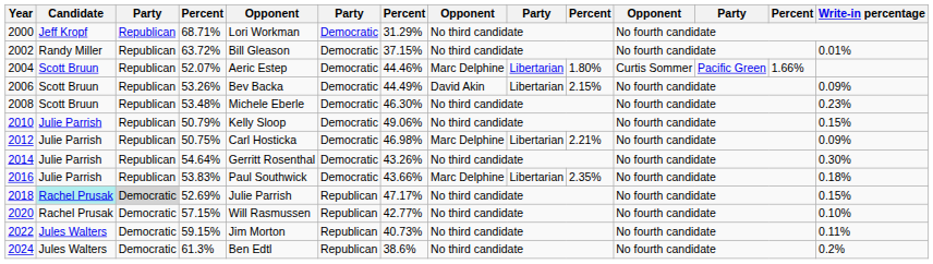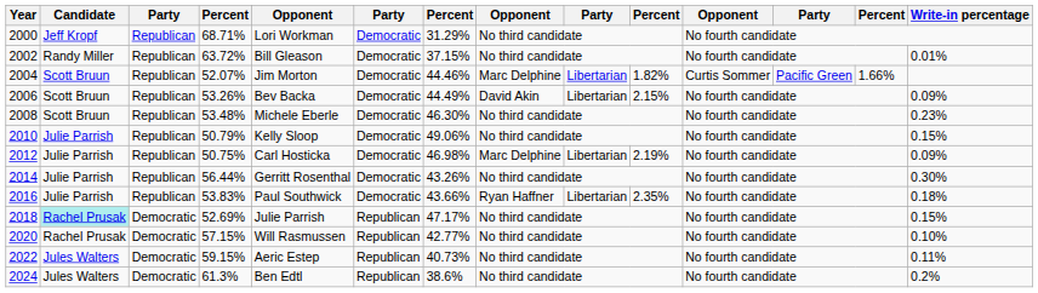 <table class="wikitable sortable" style="margin:0.5em auto; font-size:95%;">
 <tr>
 <th>Year</th>
 <th>Candidate</th>
 <th>Party</th>
 <th>Percent</th>
 <th>Opponent</th>
 <th>Party</th>
 <th>Percent</th>
 <th>Opponent</th>
 <th>Party</th>
 <th>Percent</th>
 <th>Opponent</th>
 <th>Party</th>
 <th>Percent</th>
 <th><a href='#'>Write-in</a> percentage</th>
 </tr>
 <tr>
 <td>2000</td>
 <td><a href='#'>Jeff Kropf</a></td>
 <td><a href='#'>Republican</a></td>
 <td>68.71%</td>
 <td>Lori Workman</td>
 <td><a href='#'>Democratic</a></td>
 <td>31.29%</td>
 <td colspan="3">No third candidate</td>
 <td colspan="4">No fourth candidate</td>
 </tr>
 <tr>
 <td>2002</td>
 <td>Randy Miller</td>
 <td>Republican</td>
 <td>63.72%</td>
 <td>Bill Gleason</td>
 <td>Democratic</td>
 <td>37.15%</td>
 <td colspan="3">No third candidate</td>
 <td colspan="3">No fourth candidate</td>
 <td>0.01%</td>
 </tr>
 <tr>
 <td>2004</td>
 <td><a href='#'>Scott Bruun</a></td>
 <td>Republican</td>
 <td>52.07%</td>
-<td>Aeric Estep</td>
+<td>Jim Morton</td>
 <td>Democratic</td>
 <td>44.46%</td>
 <td>Marc Delphine</td>
 <td><a href='#'>Libertarian</a></td>
-<td>1.80%</td>
+<td>1.82%</td>
 <td>Curtis Sommer</td>
 <td><a href='#'>Pacific Green</a></td>
 <td>1.66%</td>
 <td></td>
 </tr>
 <tr>
 <td>2006</td>
 <td>Scott Bruun</td>
 <td>Republican</td>
 <td>53.26%</td>
 <td>Bev Backa</td>
 <td>Democratic</td>
 <td>44.49%</td>
 <td>David Akin</td>
 <td>Libertarian</td>
 <td>2.15%</td>
 <td colspan="3">No fourth candidate</td>
 <td>0.09%</td>
 </tr>
 <tr>
 <td>2008</td>
 <td>Scott Bruun</td>
 <td>Republican</td>
 <td>53.48%</td>
 <td>Michele Eberle</td>
 <td>Democratic</td>
 <td>46.30%</td>
 <td colspan="3">No third candidate</td>
 <td colspan="3">No fourth candidate</td>
 <td>0.23%</td>
 </tr>
 <tr>
 <td><a href='#'>2010</a></td>
 <td><a href='#'>Julie Parrish</a></td>
 <td>Republican</td>
 <td>50.79%</td>
 <td>Kelly Sloop</td>
 <td>Democratic</td>
 <td>49.06%</td>
 <td colspan="3">No third candidate</td>
 <td colspan="3">No fourth candidate</td>
 <td>0.15%</td>
 </tr>
 <tr>
 <td><a href='#'>2012</a></td>
 <td>Julie Parrish</td>
 <td>Republican</td>
 <td>50.75%</td>
 <td>Carl Hosticka</td>
 <td>Democratic</td>
 <td>46.98%</td>
 <td>Marc Delphine</td>
 <td>Libertarian</td>
-<td>2.21%</td>
+<td>2.19%</td>
 <td colspan="3">No fourth candidate</td>
 <td>0.09%</td>
 </tr>
 <tr>
 <td><a href='#'>2014</a></td>
 <td>Julie Parrish</td>
 <td>Republican</td>
-<td>54.64%</td>
+<td>56.44%</td>
 <td>Gerritt Rosenthal</td>
 <td>Democratic</td>
 <td>43.26%</td>
 <td colspan="3">No third candidate</td>
 <td colspan="3">No fourth candidate</td>
 <td>0.30%</td>
 </tr>
 <tr>
 <td><a href='#'>2016</a></td>
 <td>Julie Parrish</td>
 <td>Republican</td>
 <td>53.83%</td>
 <td>Paul Southwick</td>
 <td>Democratic</td>
 <td>43.66%</td>
-<td>Marc Delphine</td>
+<td>Ryan Haffner</td>
 <td>Libertarian</td>
 <td>2.35%</td>
 <td colspan="3">No fourth candidate</td>
 <td>0.18%</td>
 </tr>
 <tr>
 <td><a href='#'>2018</a></td>
 <td style="background: paleturquoise;"><a href='#'>Rachel Prusak</a></td>
-<td style="background: lightgrey;">Democratic</td>
+<td>Democratic</td>
 <td>52.69%</td>
 <td>Julie Parrish</td>
 <td>Republican</td>
 <td>47.17%</td>
 <td colspan="3">No third candidate</td>
 <td colspan="3">No fourth candidate</td>
 <td>0.15%</td>
 </tr>
 <tr>
 <td><a href='#'>2020</a></td>
 <td>Rachel Prusak</td>
 <td>Democratic</td>
 <td>57.15%</td>
 <td>Will Rasmussen</td>
 <td>Republican</td>
 <td>42.77%</td>
 <td colspan="3">No third candidate</td>
 <td colspan="3">No fourth candidate</td>
 <td>0.10%</td>
 </tr>
 <tr>
 <td><a href='#'>2022</a></td>
 <td><a href='#'>Jules Walters</a></td>
 <td>Democratic</td>
 <td>59.15%</td>
-<td>Jim Morton</td>
+<td>Aeric Estep</td>
 <td>Republican</td>
 <td>40.73%</td>
 <td colspan="3">No third candidate</td>
 <td colspan="3">No fourth candidate</td>
 <td>0.11%</td>
 </tr>
 <tr>
 <td><a href='#'>2024</a></td>
 <td>Jules Walters</td>
 <td>Democratic</td>
 <td>61.3%</td>
 <td>Ben Edtl</td>
 <td>Republican</td>
 <td>38.6%</td>
 <td colspan="3">No third candidate</td>
 <td colspan="3">No fourth candidate</td>
 <td>0.2%</td>
 </tr>
 </table>
